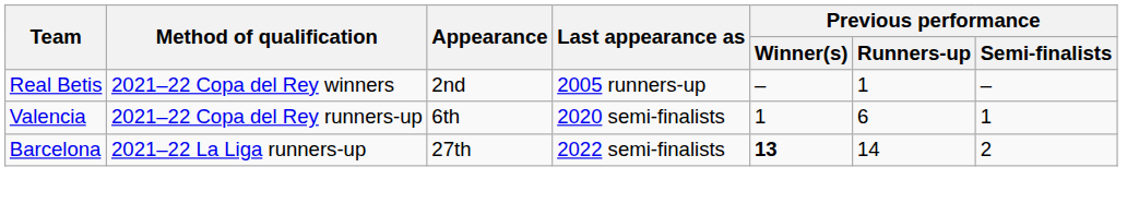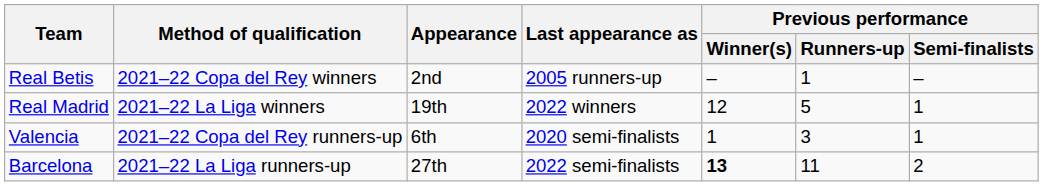 <table class="wikitable">
 <tr>
 <th rowspan="2">Team</th>
 <th rowspan="2">Method of qualification</th>
 <th rowspan="2">Appearance</th>
 <th rowspan="2">Last appearance as</th>
 <th colspan="3">Previous performance</th>
 </tr>
 <tr>
 <th>Winner(s)</th>
 <th>Runners-up</th>
 <th>Semi-finalists</th>
 </tr>
 <tr>
 <td><a href='#'>Real Betis</a></td>
 <td><a href='#'>2021–22 Copa del Rey</a> winners</td>
 <td>2nd</td>
 <td><a href='#'>2005</a> runners-up</td>
 <td>–</td>
 <td>1</td>
 <td>–</td>
 </tr>
 <tr>
+<td><a href='#'>Real Madrid</a></td>
+<td><a href='#'>2021–22 La Liga</a> winners</td>
+<td>19th</td>
+<td><a href='#'>2022</a> winners</td>
+<td>12</td>
+<td>5</td>
+<td>1</td>
+</tr>
+<tr>
 <td><a href='#'>Valencia</a></td>
 <td><a href='#'>2021–22 Copa del Rey</a> runners-up</td>
 <td>6th</td>
 <td><a href='#'>2020</a> semi-finalists</td>
 <td>1</td>
-<td>6</td>
+<td>3</td>
 <td>1</td>
 </tr>
 <tr>
 <td><a href='#'>Barcelona</a></td>
 <td><a href='#'>2021–22 La Liga</a> runners-up</td>
 <td>27th</td>
 <td><a href='#'>2022</a> semi-finalists</td>
 <td><strong>13</strong></td>
-<td>14</td>
+<td>11</td>
 <td>2</td>
 </tr>
 </table>
